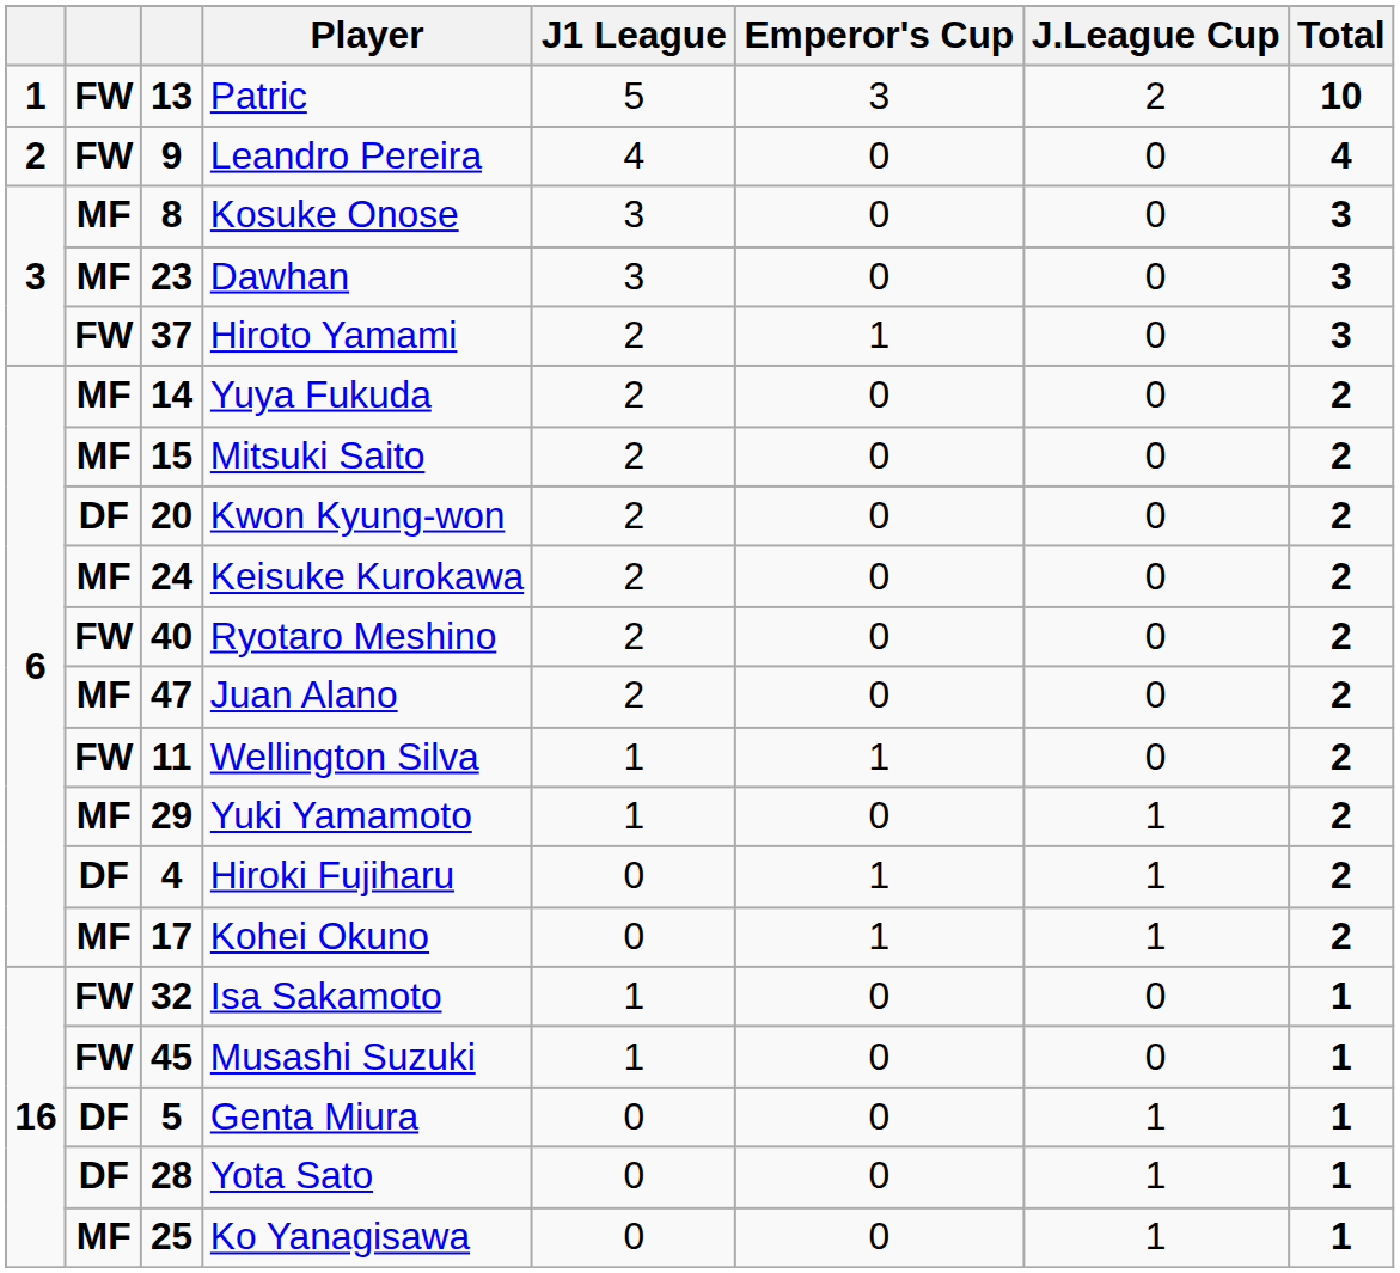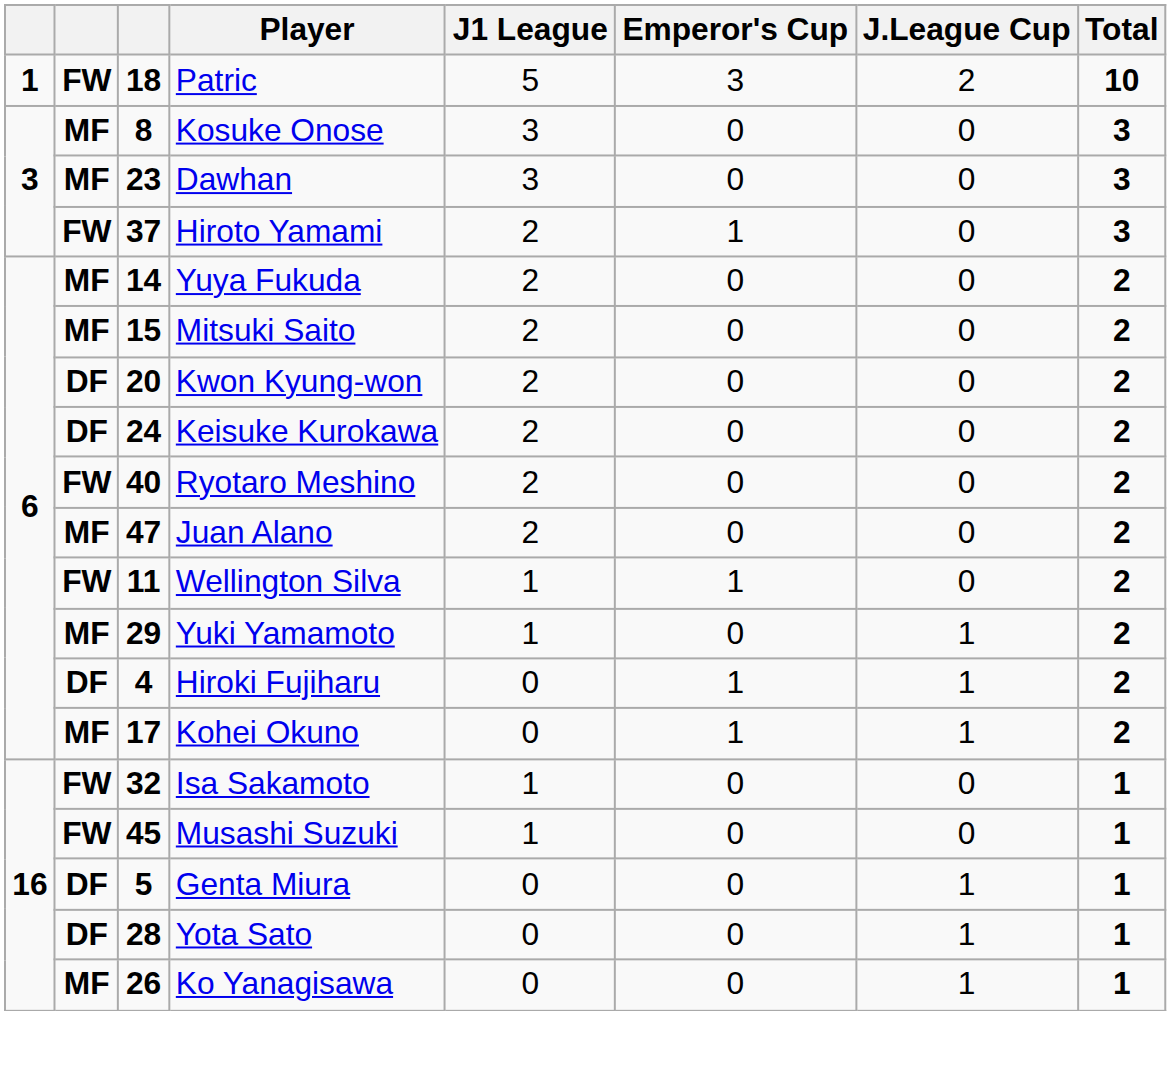 <table class="wikitable sortable" style="text-align:center">
 <tr>
 <th></th>
 <th></th>
 <th></th>
 <th>Player</th>
 <th>J1 League</th>
 <th>Emperor's Cup</th>
 <th>J.League Cup</th>
 <th><strong>Total</strong></th>
 </tr>
 <tr>
 <td><strong>1</strong></td>
 <td><strong>FW</strong></td>
-<td><strong>13</strong></td>
+<td><strong>18</strong></td>
 <td style="text-align:left;"> <a href='#'>Patric</a></td>
 <td>5</td>
 <td>3</td>
 <td>2</td>
 <td><strong>10</strong></td>
-</tr>
-<tr>
-<td><strong>2</strong></td>
-<td><strong>FW</strong></td>
-<td><strong>9</strong></td>
-<td style="text-align:left;"> <a href='#'>Leandro Pereira</a></td>
-<td>4</td>
-<td>0</td>
-<td>0</td>
-<td><strong>4</strong></td>
 </tr>
 <tr>
 <td rowspan=3><strong>3</strong></td>
 <td><strong>MF</strong></td>
 <td><strong>8</strong></td>
 <td style="text-align:left;"> <a href='#'>Kosuke Onose</a></td>
 <td>3</td>
 <td>0</td>
 <td>0</td>
 <td><strong>3</strong></td>
 </tr>
 <tr>
 <td><strong>MF</strong></td>
 <td><strong>23</strong></td>
 <td style="text-align:left;"> <a href='#'>Dawhan</a></td>
 <td>3</td>
 <td>0</td>
 <td>0</td>
 <td><strong>3</strong></td>
 </tr>
 <tr>
 <td><strong>FW</strong></td>
 <td><strong>37</strong></td>
 <td style="text-align:left;"> <a href='#'>Hiroto Yamami</a></td>
 <td>2</td>
 <td>1</td>
 <td>0</td>
 <td><strong>3</strong></td>
 </tr>
 <tr>
 <td rowspan=10><strong>6</strong></td>
 <td><strong>MF</strong></td>
 <td><strong>14</strong></td>
 <td style="text-align:left;"> <a href='#'>Yuya Fukuda</a></td>
 <td>2</td>
 <td>0</td>
 <td>0</td>
 <td><strong>2</strong></td>
 </tr>
 <tr>
 <td><strong>MF</strong></td>
 <td><strong>15</strong></td>
 <td style="text-align:left;"> <a href='#'>Mitsuki Saito</a></td>
 <td>2</td>
 <td>0</td>
 <td>0</td>
 <td><strong>2</strong></td>
 </tr>
 <tr>
 <td><strong>DF</strong></td>
 <td><strong>20</strong></td>
 <td style="text-align:left;"> <a href='#'>Kwon Kyung-won</a></td>
 <td>2</td>
 <td>0</td>
 <td>0</td>
 <td><strong>2</strong></td>
 </tr>
 <tr>
-<td><strong>MF</strong></td>
+<td><strong>DF</strong></td>
 <td><strong>24</strong></td>
 <td style="text-align:left;"> <a href='#'>Keisuke Kurokawa</a></td>
 <td>2</td>
 <td>0</td>
 <td>0</td>
 <td><strong>2</strong></td>
 </tr>
 <tr>
 <td><strong>FW</strong></td>
 <td><strong>40</strong></td>
 <td style="text-align:left;"> <a href='#'>Ryotaro Meshino</a></td>
 <td>2</td>
 <td>0</td>
 <td>0</td>
 <td><strong>2</strong></td>
 </tr>
 <tr>
 <td><strong>MF</strong></td>
 <td><strong>47</strong></td>
 <td style="text-align:left;"> <a href='#'>Juan Alano</a></td>
 <td>2</td>
 <td>0</td>
 <td>0</td>
 <td><strong>2</strong></td>
 </tr>
 <tr>
 <td><strong>FW</strong></td>
 <td><strong>11</strong></td>
 <td style="text-align:left;"> <a href='#'>Wellington Silva</a></td>
 <td>1</td>
 <td>1</td>
 <td>0</td>
 <td><strong>2</strong></td>
 </tr>
 <tr>
 <td><strong>MF</strong></td>
 <td><strong>29</strong></td>
 <td style="text-align:left;"> <a href='#'>Yuki Yamamoto</a></td>
 <td>1</td>
 <td>0</td>
 <td>1</td>
 <td><strong>2</strong></td>
 </tr>
 <tr>
 <td><strong>DF</strong></td>
 <td><strong>4</strong></td>
 <td style="text-align:left;"> <a href='#'>Hiroki Fujiharu</a></td>
 <td>0</td>
 <td>1</td>
 <td>1</td>
 <td><strong>2</strong></td>
 </tr>
 <tr>
 <td><strong>MF</strong></td>
 <td><strong>17</strong></td>
 <td style="text-align:left;"> <a href='#'>Kohei Okuno</a></td>
 <td>0</td>
 <td>1</td>
 <td>1</td>
 <td><strong>2</strong></td>
 </tr>
 <tr>
 <td rowspan=5><strong>16</strong></td>
 <td><strong>FW</strong></td>
 <td><strong>32</strong></td>
 <td style="text-align:left;"> <a href='#'>Isa Sakamoto</a></td>
 <td>1</td>
 <td>0</td>
 <td>0</td>
 <td><strong>1</strong></td>
 </tr>
 <tr>
 <td><strong>FW</strong></td>
 <td><strong>45</strong></td>
 <td style="text-align:left;"> <a href='#'>Musashi Suzuki</a></td>
 <td>1</td>
 <td>0</td>
 <td>0</td>
 <td><strong>1</strong></td>
 </tr>
 <tr>
 <td><strong>DF</strong></td>
 <td><strong>5</strong></td>
 <td style="text-align:left;"> <a href='#'>Genta Miura</a></td>
 <td>0</td>
 <td>0</td>
 <td>1</td>
 <td><strong>1</strong></td>
 </tr>
 <tr>
 <td><strong>DF</strong></td>
 <td><strong>28</strong></td>
 <td style="text-align:left;"> <a href='#'>Yota Sato</a></td>
 <td>0</td>
 <td>0</td>
 <td>1</td>
 <td><strong>1</strong></td>
 </tr>
 <tr>
 <td><strong>MF</strong></td>
-<td><strong>25</strong></td>
+<td><strong>26</strong></td>
 <td style="text-align:left;"> <a href='#'>Ko Yanagisawa</a></td>
 <td>0</td>
 <td>0</td>
 <td>1</td>
 <td><strong>1</strong></td>
 </tr>
 </table>
